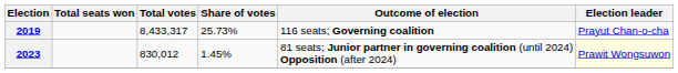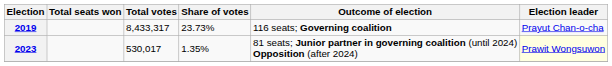 <table class="wikitable">
 <tr>
 <th>Election</th>
 <th>Total seats won</th>
 <th>Total votes</th>
 <th>Share of votes</th>
 <th>Outcome of election</th>
 <th>Election leader</th>
 </tr>
 <tr>
 <th><a href='#'>2019</a></th>
 <td></td>
 <td>8,433,317</td>
-<td>25.73%</td>
+<td>23.73%</td>
 <td>116 seats; <strong>Governing coalition</strong></td>
 <td><a href='#'>Prayut Chan-o-cha</a></td>
 </tr>
 <tr>
 <th><a href='#'>2023</a></th>
 <td></td>
-<td>830,012</td>
-<td>1.45%</td>
+<td>530,017</td>
+<td>1.35%</td>
 <td>81 seats; <strong>Junior partner in governing coalition</strong> (until 2024)<br><strong>Opposition</strong>  (after 2024)</td>
 <td style="background: lightyellow;"><a href='#'>Prawit Wongsuwon</a></td>
 </tr>
 <tr>
 </tr>
 </table>
